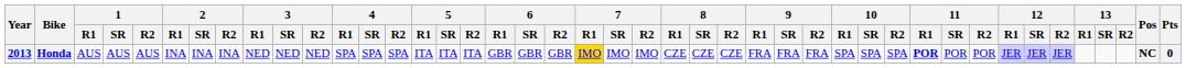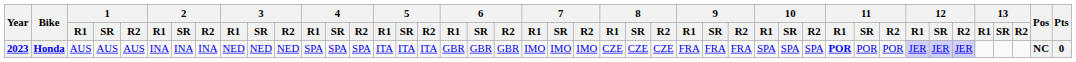 <table class="wikitable" style="text-align:center; font-size:90%">
 <tr>
 <th valign="middle" rowspan=2>Year</th>
 <th valign="middle" rowspan=2>Bike</th>
 <th colspan=3>1</th>
 <th colspan=3>2</th>
 <th colspan=3>3</th>
 <th colspan=3>4</th>
 <th colspan=3>5</th>
 <th colspan=3>6</th>
 <th colspan=3>7</th>
 <th colspan=3>8</th>
 <th colspan=3>9</th>
 <th colspan=3>10</th>
 <th colspan=3>11</th>
 <th colspan=3>12</th>
 <th colspan=3>13</th>
 <th rowspan=2>Pos</th>
 <th rowspan=2>Pts</th>
 </tr>
 <tr>
 <th>R1</th>
 <th>SR</th>
 <th>R2</th>
 <th>R1</th>
 <th>SR</th>
 <th>R2</th>
 <th>R1</th>
 <th>SR</th>
 <th>R2</th>
 <th>R1</th>
 <th>SR</th>
 <th>R2</th>
 <th>R1</th>
 <th>SR</th>
 <th>R2</th>
 <th>R1</th>
 <th>SR</th>
 <th>R2</th>
 <th>R1</th>
 <th>SR</th>
 <th>R2</th>
 <th>R1</th>
 <th>SR</th>
 <th>R2</th>
 <th>R1</th>
 <th>SR</th>
 <th>R2</th>
 <th>R1</th>
 <th>SR</th>
 <th>R2</th>
 <th>R1</th>
 <th>SR</th>
 <th>R2</th>
 <th>R1</th>
 <th>SR</th>
 <th>R2</th>
 <th>R1</th>
 <th>SR</th>
 <th>R2</th>
 </tr>
 <tr>
-<th><a href='#'>2013</a></th>
+<th><a href='#'>2023</a></th>
 <th><a href='#'>Honda</a></th>
 <td><a href='#'>AUS</a></td>
 <td><a href='#'>AUS</a></td>
 <td><a href='#'>AUS</a></td>
 <td><a href='#'>INA</a></td>
 <td><a href='#'>INA</a></td>
 <td><a href='#'>INA</a></td>
 <td><a href='#'>NED</a></td>
 <td><a href='#'>NED</a></td>
 <td><a href='#'>NED</a></td>
 <td><a href='#'>SPA</a></td>
 <td><a href='#'>SPA</a></td>
 <td><a href='#'>SPA</a></td>
 <td><a href='#'>ITA</a></td>
 <td><a href='#'>ITA</a></td>
 <td><a href='#'>ITA</a></td>
 <td><a href='#'>GBR</a></td>
 <td><a href='#'>GBR</a></td>
 <td><a href='#'>GBR</a></td>
-<td style="background: gold;"><a href='#'>IMO</a></td>
+<td><a href='#'>IMO</a></td>
 <td><a href='#'>IMO</a></td>
 <td><a href='#'>IMO</a></td>
 <td><a href='#'>CZE</a></td>
 <td><a href='#'>CZE</a></td>
 <td><a href='#'>CZE</a></td>
 <td style="background:#;"><a href='#'>FRA</a></td>
 <td style="background:#;"><a href='#'>FRA</a></td>
 <td style="background:#;"><a href='#'>FRA</a></td>
 <td><a href='#'>SPA</a></td>
 <td><a href='#'>SPA</a></td>
 <td><a href='#'>SPA</a></td>
 <td><strong><a href='#'>POR</a></strong></td>
 <td><a href='#'>POR</a></td>
 <td><a href='#'>POR</a></td>
 <td style="background:#cfcfff;"><a href='#'>JER</a><br></td>
 <td style="background:#cfcfff;"><a href='#'>JER</a><br></td>
 <td style="background:#cfcfff;"><a href='#'>JER</a><br></td>
 <td></td>
 <td></td>
 <td></td>
 <th>NC</th>
 <th>0</th>
 </tr>
 </table>
